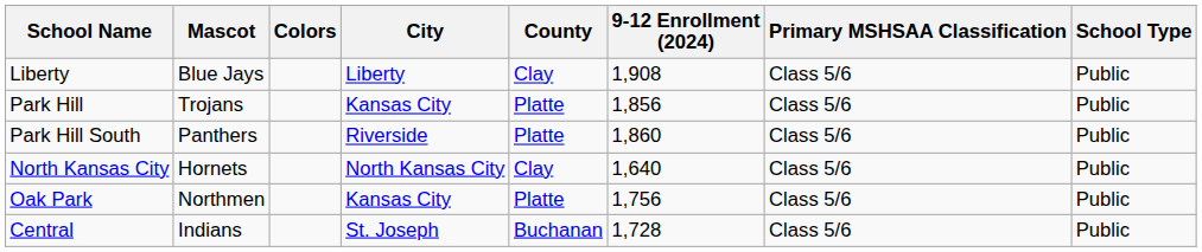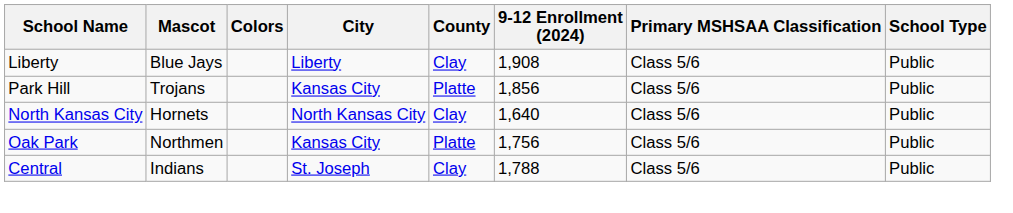 <table class="wikitable">
 <tr>
 <th>School Name</th>
 <th>Mascot</th>
 <th>Colors</th>
 <th>City</th>
 <th>County</th>
 <th>9-12 Enrollment<br>(2024)</th>
 <th>Primary MSHSAA Classification</th>
 <th>School Type</th>
 </tr>
 <tr>
 <td>Liberty</td>
 <td>Blue Jays</td>
 <td> </td>
 <td><a href='#'>Liberty</a></td>
 <td><a href='#'>Clay</a></td>
 <td>1,908</td>
 <td>Class 5/6</td>
 <td>Public</td>
 </tr>
 <tr>
 <td>Park Hill</td>
 <td>Trojans</td>
 <td> </td>
 <td><a href='#'>Kansas City</a></td>
 <td><a href='#'>Platte</a></td>
 <td>1,856</td>
 <td>Class 5/6</td>
 <td>Public</td>
 </tr>
 <tr>
-<td>Park Hill South</td>
-<td>Panthers</td>
-<td> </td>
-<td><a href='#'>Riverside</a></td>
-<td><a href='#'>Platte</a></td>
-<td>1,860</td>
-<td>Class 5/6</td>
-<td>Public</td>
-</tr>
-<tr>
 <td><a href='#'>North Kansas City</a></td>
 <td>Hornets</td>
 <td> </td>
 <td><a href='#'>North Kansas City</a></td>
 <td><a href='#'>Clay</a></td>
 <td>1,640</td>
 <td>Class 5/6</td>
 <td>Public</td>
 </tr>
 <tr>
 <td><a href='#'>Oak Park</a></td>
 <td>Northmen</td>
 <td> </td>
 <td><a href='#'>Kansas City</a></td>
 <td><a href='#'>Platte</a></td>
 <td>1,756</td>
 <td>Class 5/6</td>
 <td>Public</td>
 </tr>
 <tr>
 <td><a href='#'>Central</a></td>
 <td>Indians</td>
 <td> </td>
 <td><a href='#'>St. Joseph</a></td>
-<td><a href='#'>Buchanan</a></td>
-<td>1,728</td>
+<td><a href='#'>Clay</a></td>
+<td>1,788</td>
 <td>Class 5/6</td>
 <td>Public</td>
 </tr>
 </table>
